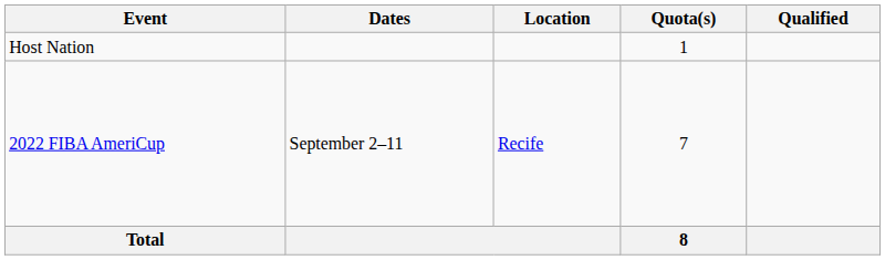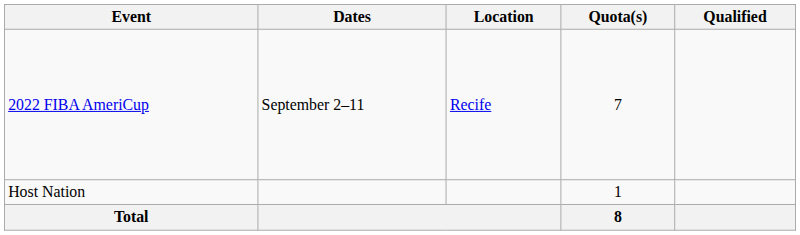 <table class="wikitable" width=800>
 <tr>
 <th>Event</th>
 <th>Dates</th>
 <th>Location</th>
 <th>Quota(s)</th>
 <th>Qualified</th>
 </tr>
 <tr>
+<td><a href='#'>2022 FIBA AmeriCup</a></td>
+<td>September 2–11</td>
+<td> <a href='#'>Recife</a></td>
+<td align=center>7</td>
+<td><br><br><s></s><br><s></s><br><br><br><br><br></td>
+</tr>
+<tr>
 <td>Host Nation</td>
 <td></td>
 <td></td>
 <td align=center>1</td>
 <td></td>
-</tr>
-<tr>
-<td><a href='#'>2022 FIBA AmeriCup</a></td>
-<td>September 2–11</td>
-<td> <a href='#'>Recife</a></td>
-<td align=center>7</td>
-<td><br><br><s></s><br><s></s><br><br><br><br><br></td>
 </tr>
 <tr>
 <th>Total</th>
 <th colspan="2"></th>
 <th>8</th>
 <th></th>
 </tr>
 </table>
